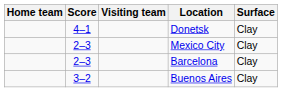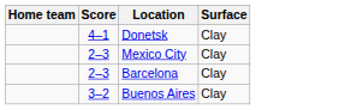 <table class="wikitable" style="border:1px solid #aaa;">
 <tr>
 <th>Home team</th>
 <th>Score</th>
-<th>Visiting team</th>
 <th>Location</th>
 <th>Surface</th>
 </tr>
 <tr>
 <td><strong></strong></td>
 <td style="text-align:center;"><a href='#'>4–1</a></td>
-<td></td>
 <td><a href='#'>Donetsk</a></td>
 <td>Clay</td>
 </tr>
 <tr>
 <td></td>
 <td style="text-align:center;"><a href='#'>2–3</a></td>
-<td><strong></strong></td>
 <td><a href='#'>Mexico City</a></td>
 <td>Clay</td>
 </tr>
 <tr>
 <td></td>
 <td style="text-align:center;"><a href='#'>2–3</a></td>
-<td><strong></strong></td>
 <td><a href='#'>Barcelona</a></td>
 <td>Clay</td>
 </tr>
 <tr>
 <td><strong></strong></td>
 <td style="text-align:center;"><a href='#'>3–2</a></td>
-<td></td>
 <td><a href='#'>Buenos Aires</a></td>
 <td>Clay</td>
 </tr>
 </table>
